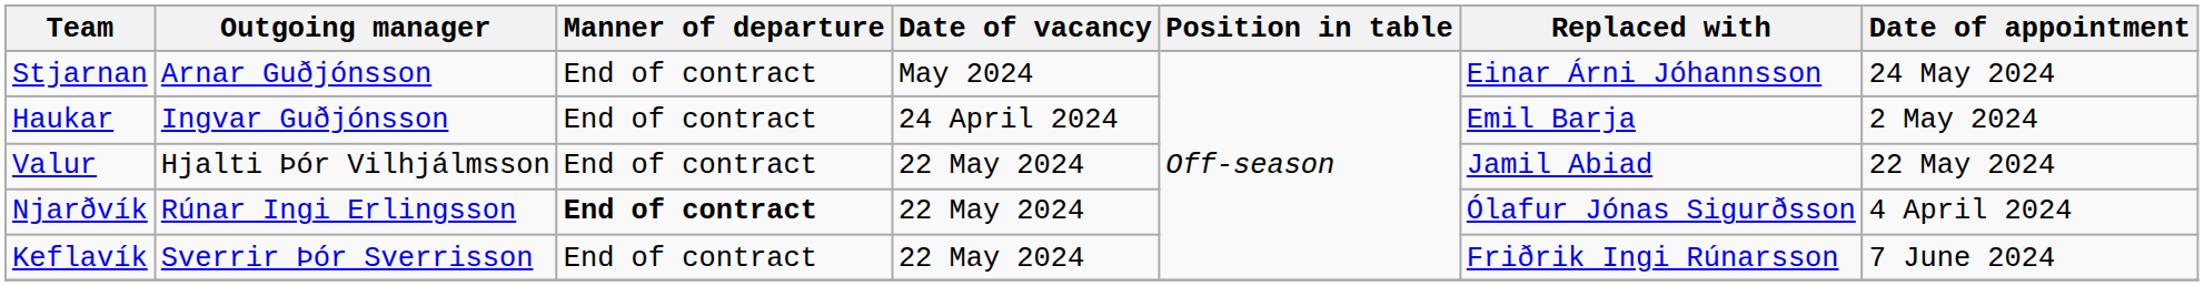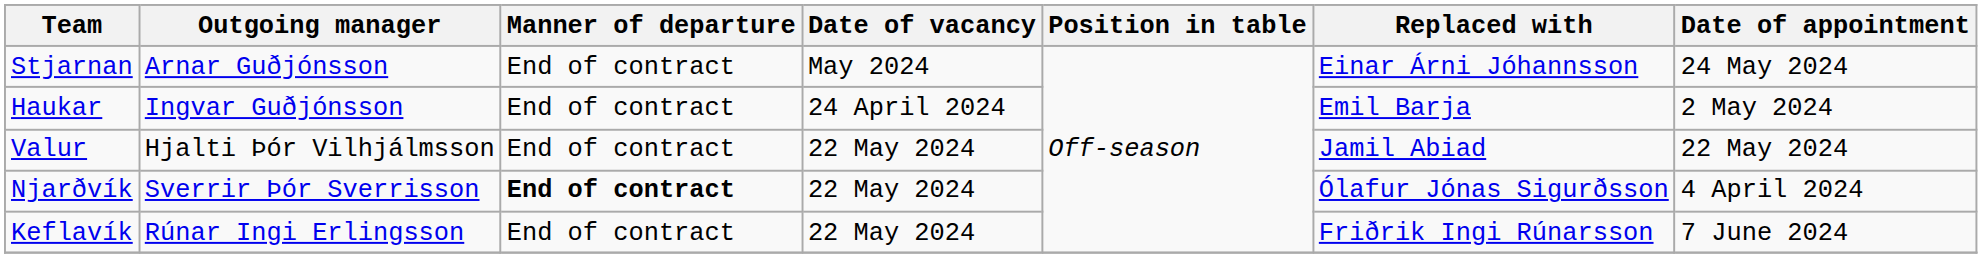 <table class="wikitable sortable">
 <tr>
 <th>Team</th>
 <th>Outgoing manager</th>
 <th>Manner of departure</th>
 <th>Date of vacancy</th>
 <th>Position in table</th>
 <th>Replaced with</th>
 <th>Date of appointment</th>
 </tr>
 <tr>
 <td><a href='#'>Stjarnan</a></td>
 <td> <a href='#'>Arnar Guðjónsson</a></td>
 <td>End of contract</td>
 <td>May 2024</td>
 <td rowspan=5><em>Off-season</em></td>
 <td> <a href='#'>Einar Árni Jóhannsson</a></td>
 <td>24 May 2024</td>
 </tr>
 <tr>
 <td><a href='#'>Haukar</a></td>
 <td> <a href='#'>Ingvar Guðjónsson</a></td>
 <td>End of contract</td>
 <td>24 April 2024</td>
 <td> <a href='#'>Emil Barja</a></td>
 <td>2 May 2024</td>
 </tr>
 <tr>
 <td><a href='#'>Valur</a></td>
 <td> Hjalti Þór Vilhjálmsson</td>
 <td>End of contract</td>
 <td>22 May 2024</td>
 <td> <a href='#'>Jamil Abiad</a></td>
 <td>22 May 2024</td>
 </tr>
 <tr>
 <td><a href='#'>Njarðvík</a></td>
-<td> <a href='#'>Rúnar Ingi Erlingsson</a></td>
+<td> <a href='#'>Sverrir Þór Sverrisson</a></td>
 <td><strong>End of contract</strong></td>
 <td>22 May 2024</td>
 <td> <a href='#'>Ólafur Jónas Sigurðsson</a></td>
 <td>4 April 2024</td>
 </tr>
 <tr>
 <td><a href='#'>Keflavík</a></td>
-<td> <a href='#'>Sverrir Þór Sverrisson</a></td>
+<td> <a href='#'>Rúnar Ingi Erlingsson</a></td>
 <td>End of contract</td>
 <td>22 May 2024</td>
 <td>  <a href='#'>Friðrik Ingi Rúnarsson</a></td>
 <td>7 June 2024</td>
 </tr>
 <tr>
 </tr>
 </table>
